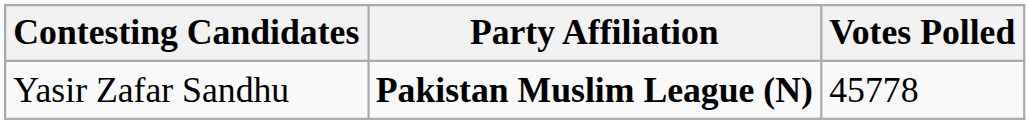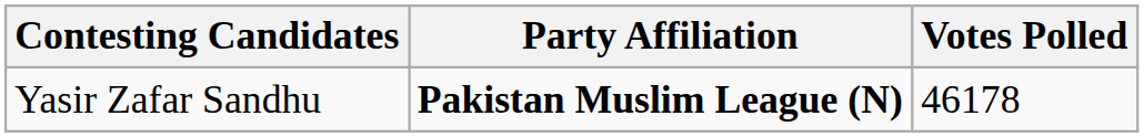 <table class="wikitable sortable">
 <tr>
 <th>Contesting Candidates</th>
 <th>Party Affiliation</th>
 <th>Votes Polled</th>
 </tr>
 <tr>
 <td>Yasir Zafar Sandhu</td>
 <td><strong>Pakistan Muslim League (N)</strong></td>
-<td>45778</td>
+<td>46178</td>
 </tr>
 </table>
